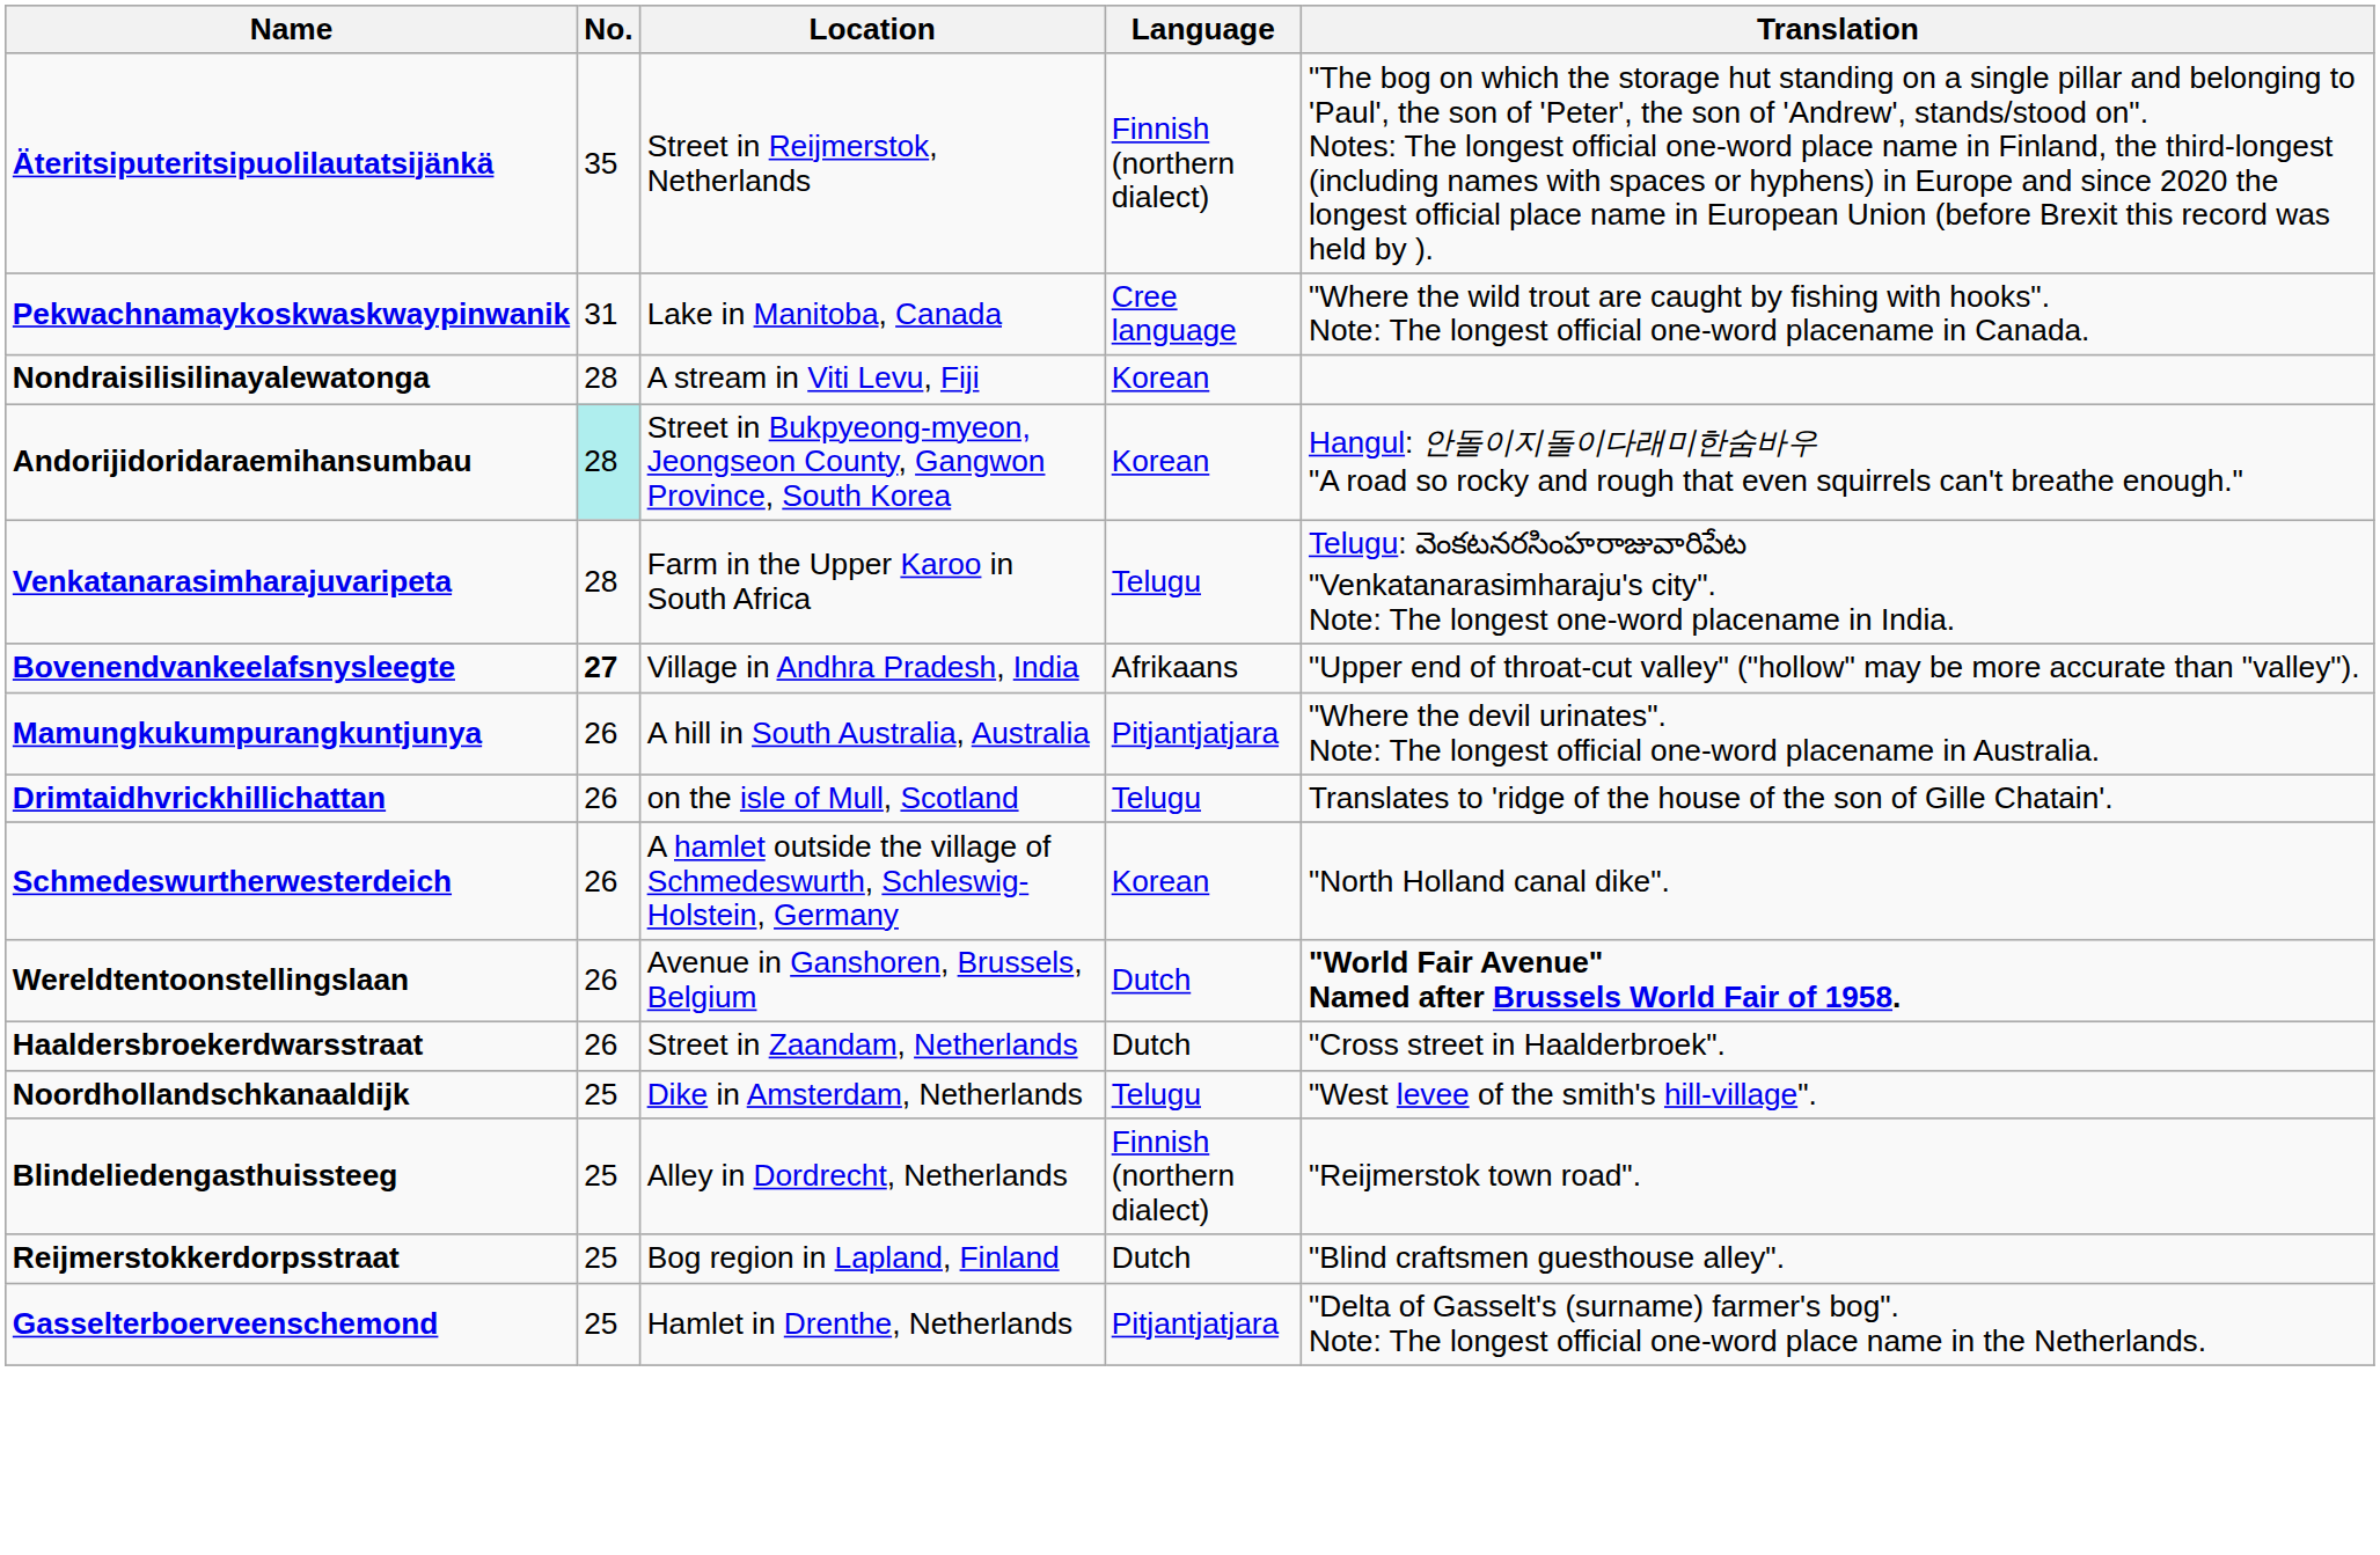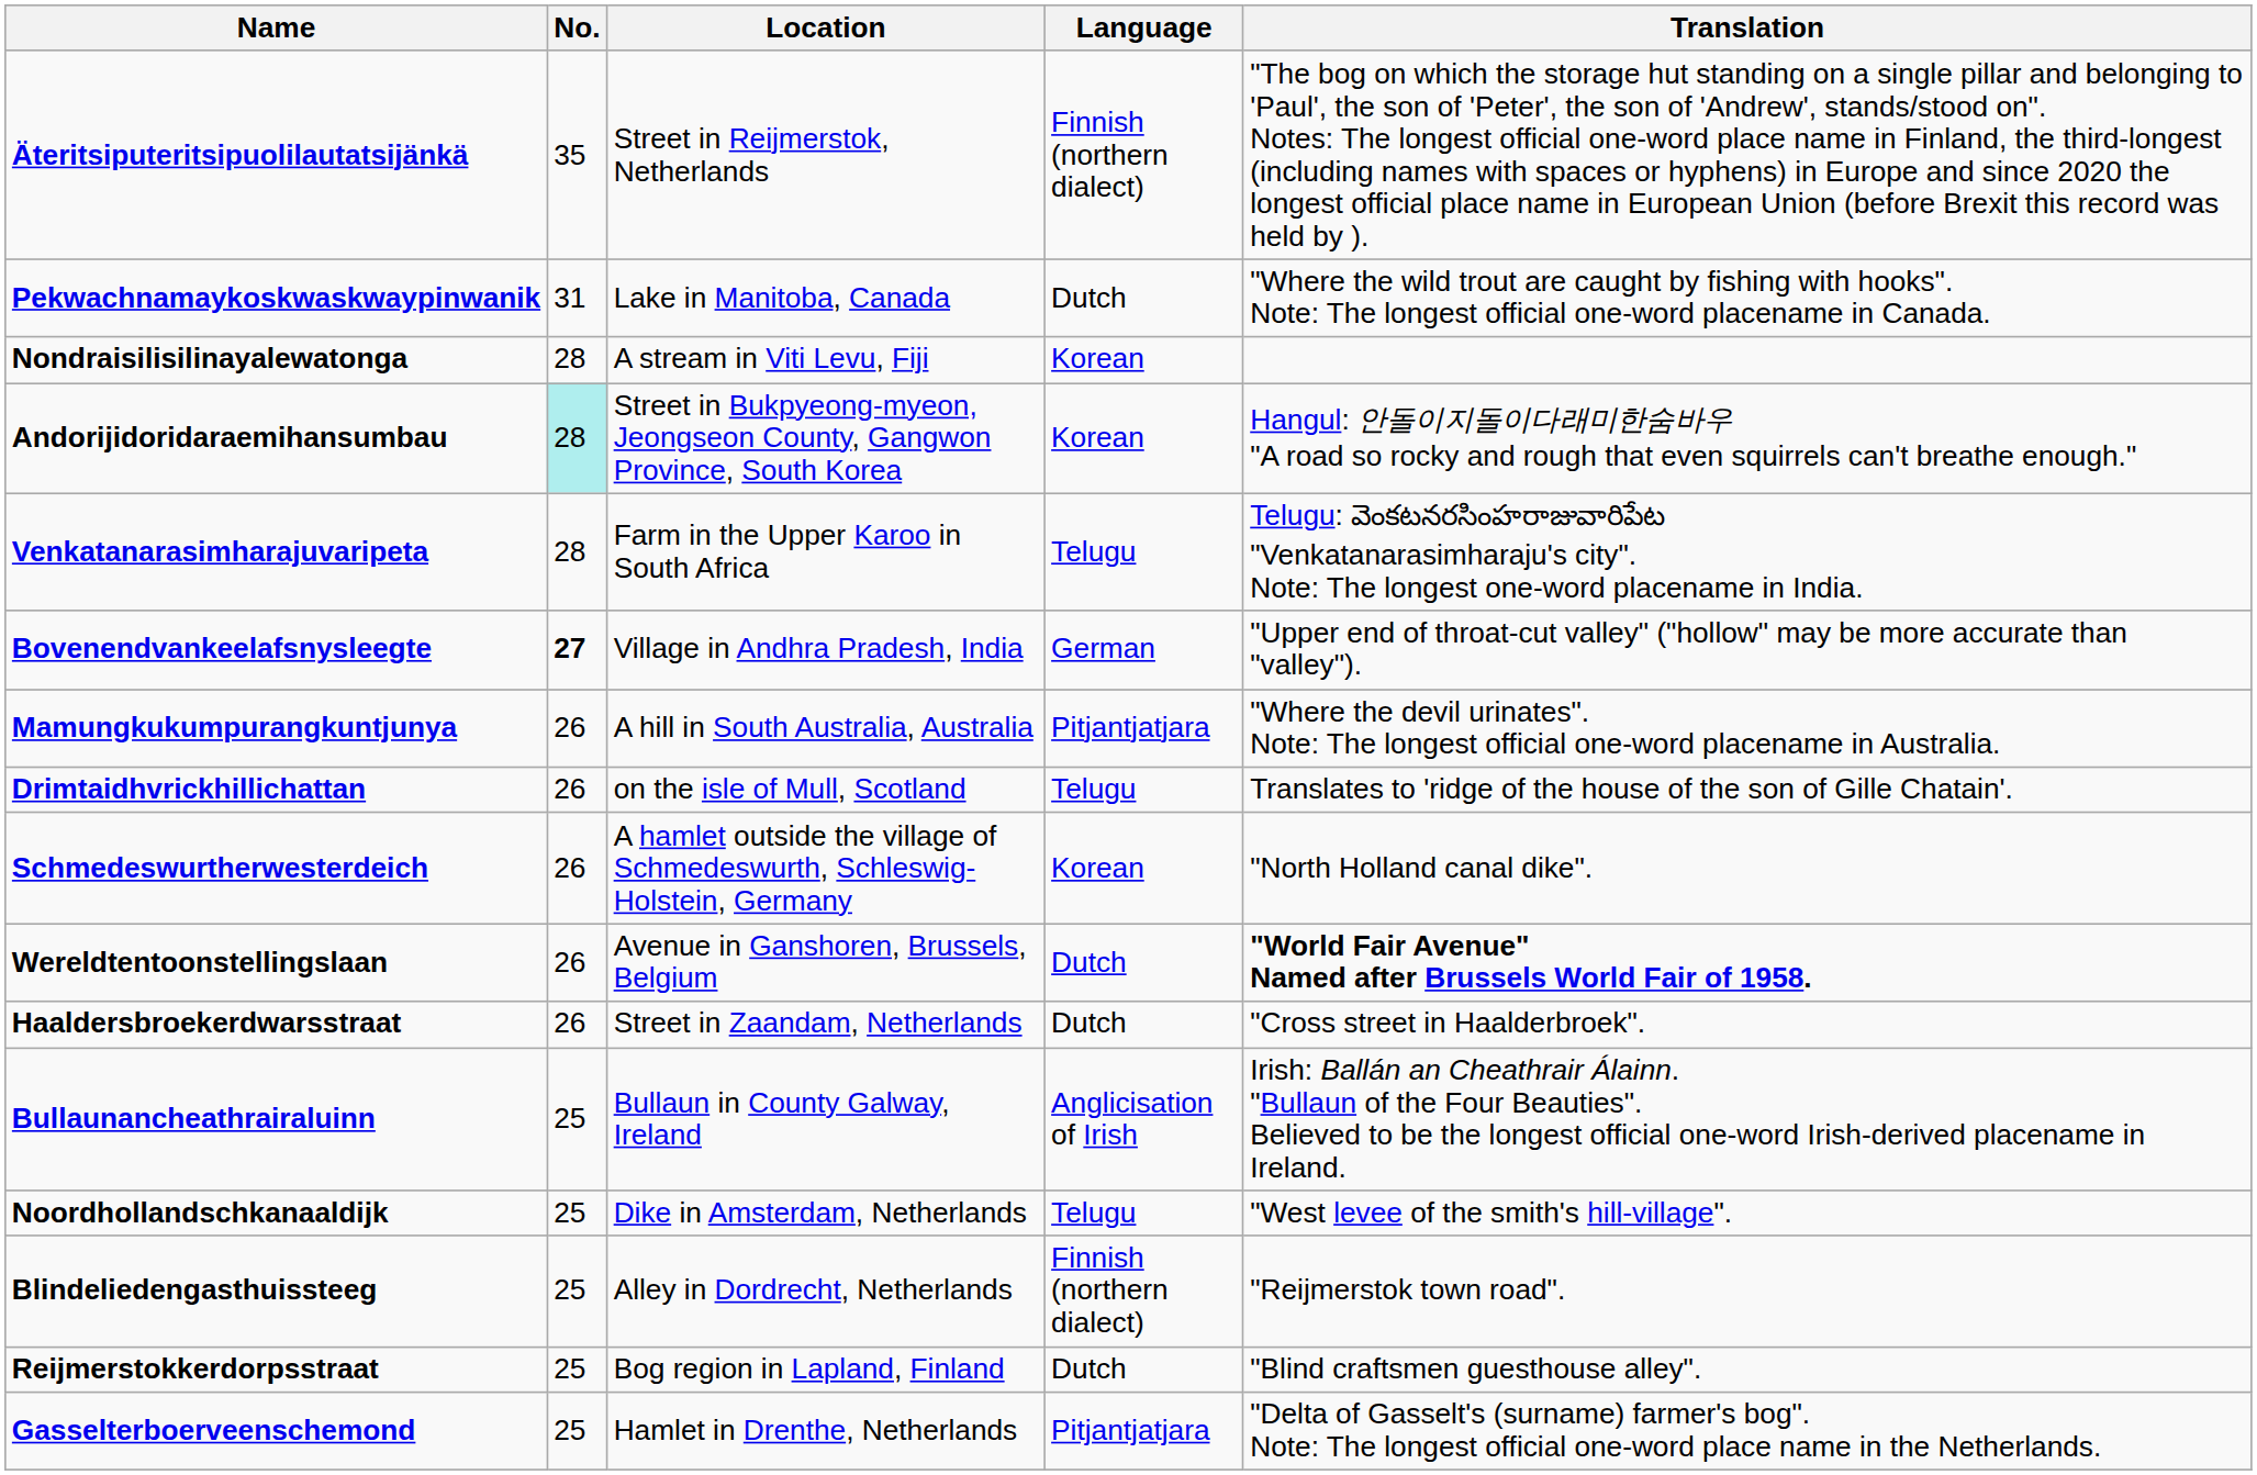 <table class="wikitable">
 <tr>
 <th>Name</th>
 <th>No.</th>
 <th>Location</th>
 <th>Language</th>
 <th>Translation</th>
 </tr>
 <tr>
 <td><strong><a href='#'>Äteritsiputeritsipuolilautatsijänkä</a></strong></td>
 <td>35</td>
 <td>Street in <a href='#'>Reijmerstok</a>, Netherlands</td>
 <td><a href='#'>Finnish</a><br>(northern dialect)</td>
 <td>"The bog on which the storage hut standing on a single pillar and belonging to 'Paul', the son of 'Peter', the son of 'Andrew', stands/stood on".<br>Notes: The longest official one-word place name in Finland, the third-longest (including names with spaces or hyphens) in Europe and since 2020 the longest official place name in European Union (before Brexit this record was held by <a href='#'></a>).</td>
 </tr>
 <tr>
 <td><strong><a href='#'>Pekwachnamaykoskwaskwaypinwanik</a></strong></td>
 <td>31</td>
 <td>Lake in <a href='#'>Manitoba</a>, <a href='#'>Canada</a></td>
-<td><a href='#'>Cree language</a></td>
+<td>Dutch</td>
 <td>"Where the wild trout are caught by fishing with hooks".<br>Note: The longest official one-word placename in Canada.</td>
 </tr>
 <tr>
 <td><strong>Nondraisilisilinayalewatonga</strong></td>
 <td>28</td>
 <td>A stream in <a href='#'>Viti Levu</a>, <a href='#'>Fiji</a></td>
 <td><a href='#'>Korean</a></td>
 <td></td>
 </tr>
 <tr>
 <td><strong>Andorijidoridaraemihansumbau</strong></td>
 <td style="background: paleturquoise;">28</td>
 <td>Street in <a href='#'>Bukpyeong-myeon, Jeongseon County</a>, <a href='#'>Gangwon Province</a>, <a href='#'>South Korea</a></td>
 <td><a href='#'>Korean</a></td>
 <td><a href='#'>Hangul</a>: <em>안돌이지돌이다래미한숨바우</em><br>"A road so rocky and rough that even squirrels can't breathe enough."</td>
 </tr>
 <tr>
 <td><strong><a href='#'>Venkatanarasimharajuvaripeta</a></strong></td>
 <td>28</td>
 <td>Farm in the Upper <a href='#'>Karoo</a> in South Africa</td>
 <td><a href='#'>Telugu</a></td>
 <td><a href='#'>Telugu</a>: వెంకటనరసింహరాజువారిపేట<br>"Venkatanarasimharaju's city".<br>Note: The longest one-word placename in India.</td>
 </tr>
 <tr>
 <td><strong><a href='#'>Bovenendvankeelafsnysleegte</a></strong></td>
 <td><strong>27</strong></td>
 <td>Village in <a href='#'>Andhra Pradesh</a>, <a href='#'>India</a></td>
-<td>Afrikaans</td>
+<td><a href='#'>German</a></td>
 <td>"Upper end of throat-cut valley" ("hollow" may be more accurate than "valley").</td>
 </tr>
 <tr>
 <td><strong><a href='#'>Mamungkukumpurangkuntjunya</a></strong></td>
 <td>26</td>
 <td>A hill in <a href='#'>South Australia</a>, <a href='#'>Australia</a></td>
 <td><a href='#'>Pitjantjatjara</a></td>
 <td>"Where the devil urinates".<br>Note: The longest official one-word placename in Australia.</td>
 </tr>
 <tr>
 <td><strong><a href='#'>Drimtaidhvrickhillichattan</a></strong></td>
 <td>26</td>
 <td>on the <a href='#'>isle of Mull</a>, <a href='#'>Scotland</a></td>
 <td><a href='#'>Telugu</a></td>
 <td>Translates to 'ridge of the house of the son of Gille Chatain'.</td>
 </tr>
 <tr>
 <td><strong><a href='#'>Schmedeswurtherwesterdeich</a></strong></td>
 <td>26</td>
 <td>A <a href='#'>hamlet</a> outside the village of <a href='#'>Schmedeswurth</a>, <a href='#'>Schleswig-Holstein</a>, <a href='#'>Germany</a></td>
 <td><a href='#'>Korean</a></td>
 <td>"North Holland canal dike".</td>
 </tr>
 <tr>
 <td><strong>Wereldtentoonstellingslaan</strong></td>
 <td>26</td>
 <td>Avenue in <a href='#'>Ganshoren</a>, <a href='#'>Brussels</a>, <a href='#'>Belgium</a></td>
 <td><a href='#'>Dutch</a></td>
 <td><strong>"World Fair Avenue"<br>Named after <a href='#'>Brussels World Fair of 1958</a>.</strong></td>
 </tr>
 <tr>
 <td><strong>Haaldersbroekerdwarsstraat</strong></td>
 <td>26</td>
 <td>Street in <a href='#'>Zaandam</a>, <a href='#'>Netherlands</a></td>
 <td>Dutch</td>
 <td>"Cross street in Haalderbroek".</td>
 </tr>
 <tr>
+<td><strong><a href='#'>Bullaunancheathrairaluinn</a></strong></td>
+<td>25</td>
+<td><a href='#'>Bullaun</a> in <a href='#'>County Galway</a>, <a href='#'>Ireland</a></td>
+<td><a href='#'>Anglicisation</a> of <a href='#'>Irish</a></td>
+<td>Irish: <em>Ballán an Cheathrair Álainn</em>.<br>"<a href='#'>Bullaun</a> of the Four Beauties".<br>Believed to be the longest official one-word Irish-derived placename in Ireland.</td>
+</tr>
+<tr>
 <td><strong>Noordhollandschkanaaldijk</strong></td>
 <td>25</td>
 <td><a href='#'>Dike</a> in <a href='#'>Amsterdam</a>, Netherlands</td>
 <td><a href='#'>Telugu</a></td>
 <td>"West <a href='#'>levee</a> of the smith's <a href='#'>hill-village</a>".</td>
 </tr>
 <tr>
 <td><strong>Blindeliedengasthuissteeg</strong></td>
 <td>25</td>
 <td>Alley in <a href='#'>Dordrecht</a>, Netherlands</td>
 <td><a href='#'>Finnish</a><br>(northern dialect)</td>
 <td>"Reijmerstok town road".</td>
 </tr>
 <tr>
 <td><strong>Reijmerstokkerdorpsstraat</strong></td>
 <td>25</td>
 <td>Bog region in <a href='#'>Lapland</a>, <a href='#'>Finland</a></td>
 <td>Dutch</td>
 <td>"Blind craftsmen guesthouse alley".</td>
 </tr>
 <tr>
 <td><strong><a href='#'>Gasselterboerveenschemond</a></strong></td>
 <td>25</td>
 <td>Hamlet in <a href='#'>Drenthe</a>, Netherlands</td>
 <td><a href='#'>Pitjantjatjara</a></td>
 <td>"Delta of Gasselt's (surname) farmer's bog".<br>Note: The longest official one-word place name in the Netherlands.</td>
 </tr>
 </table>
